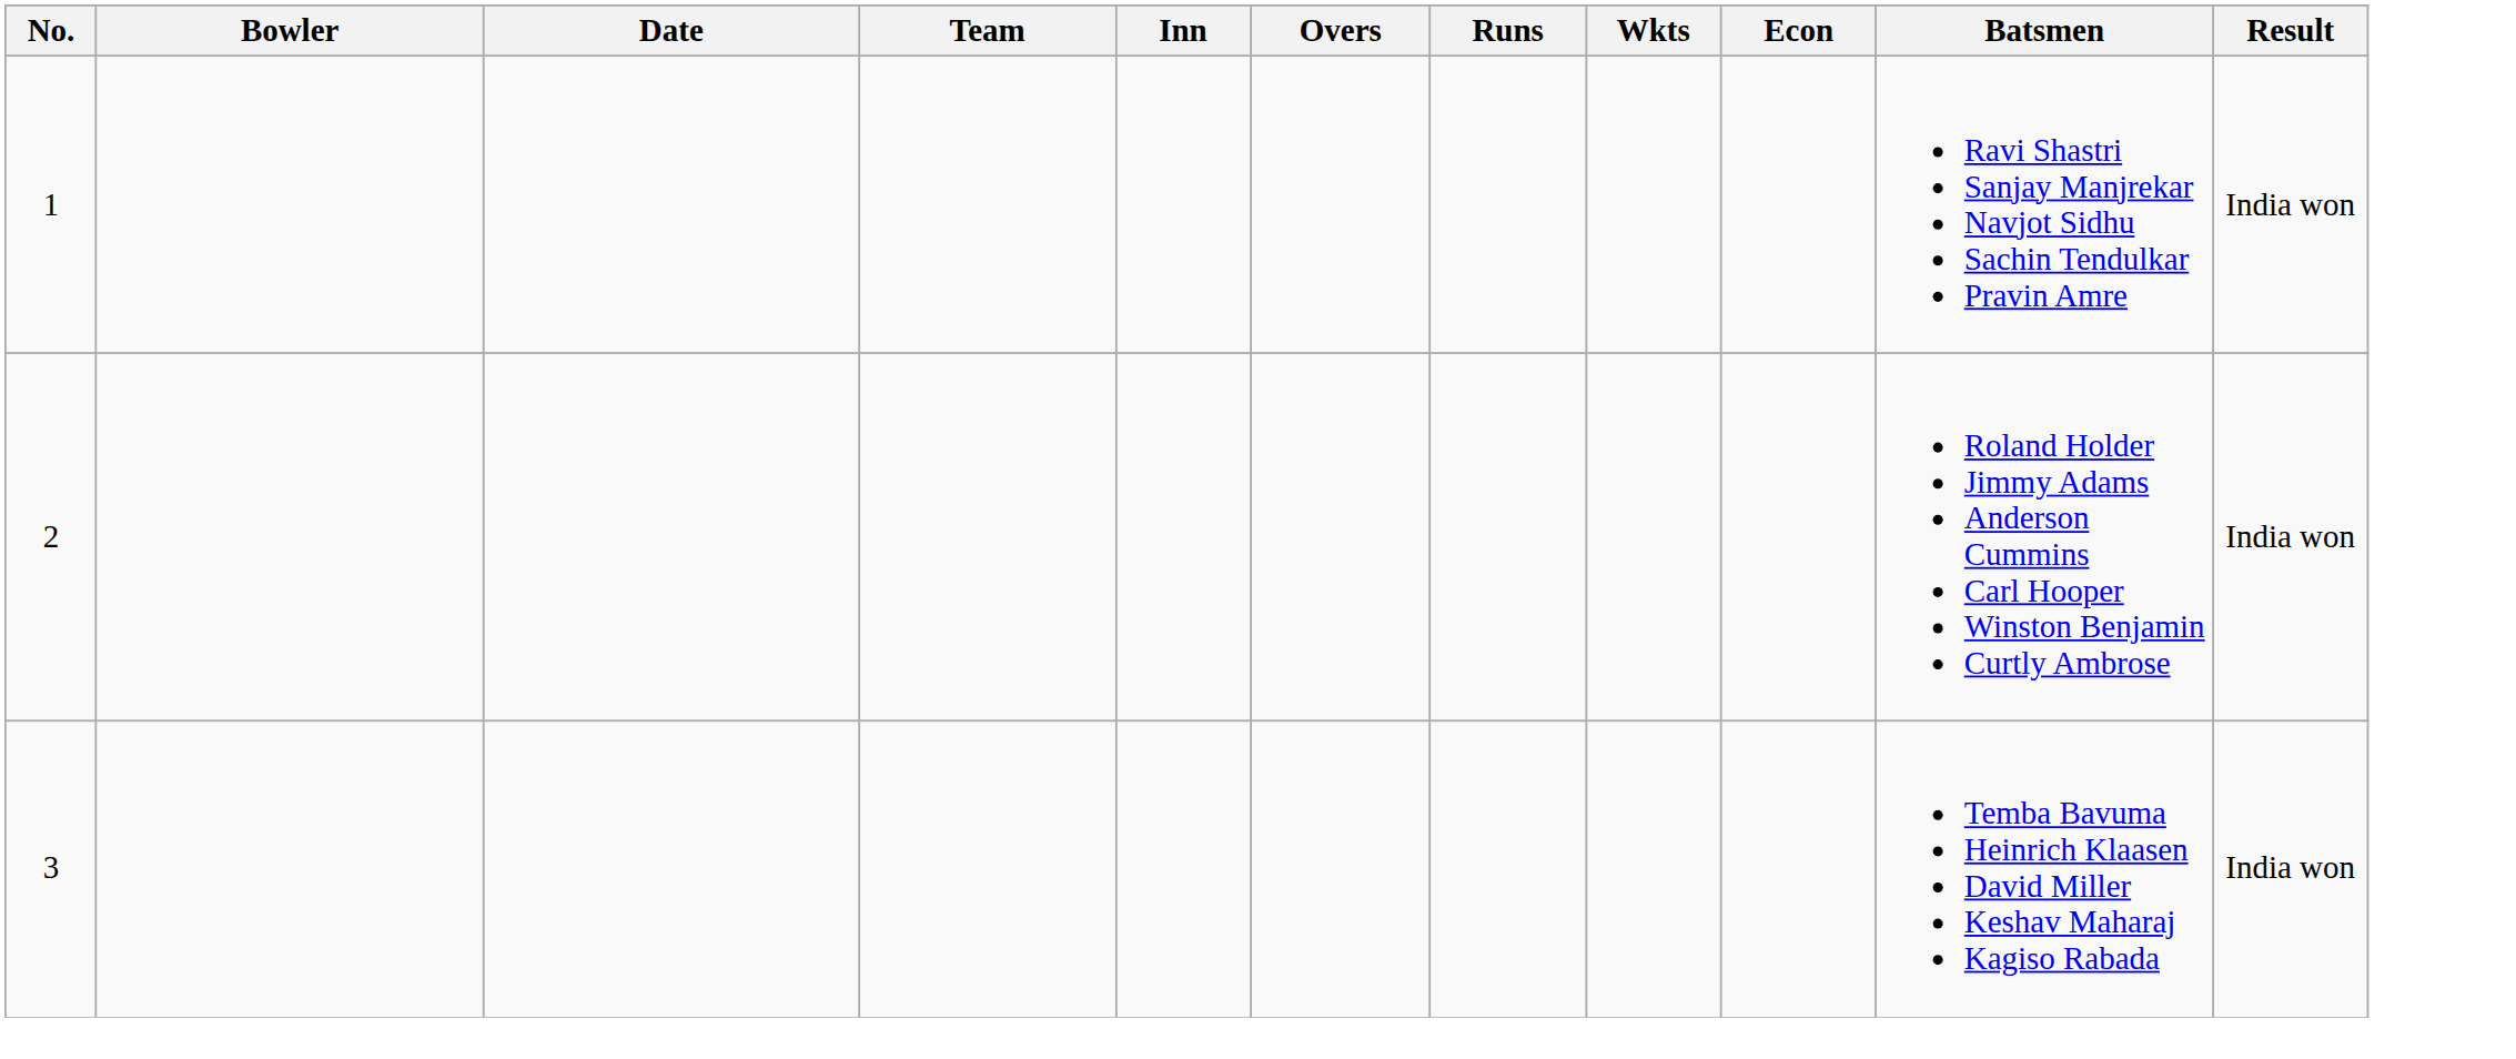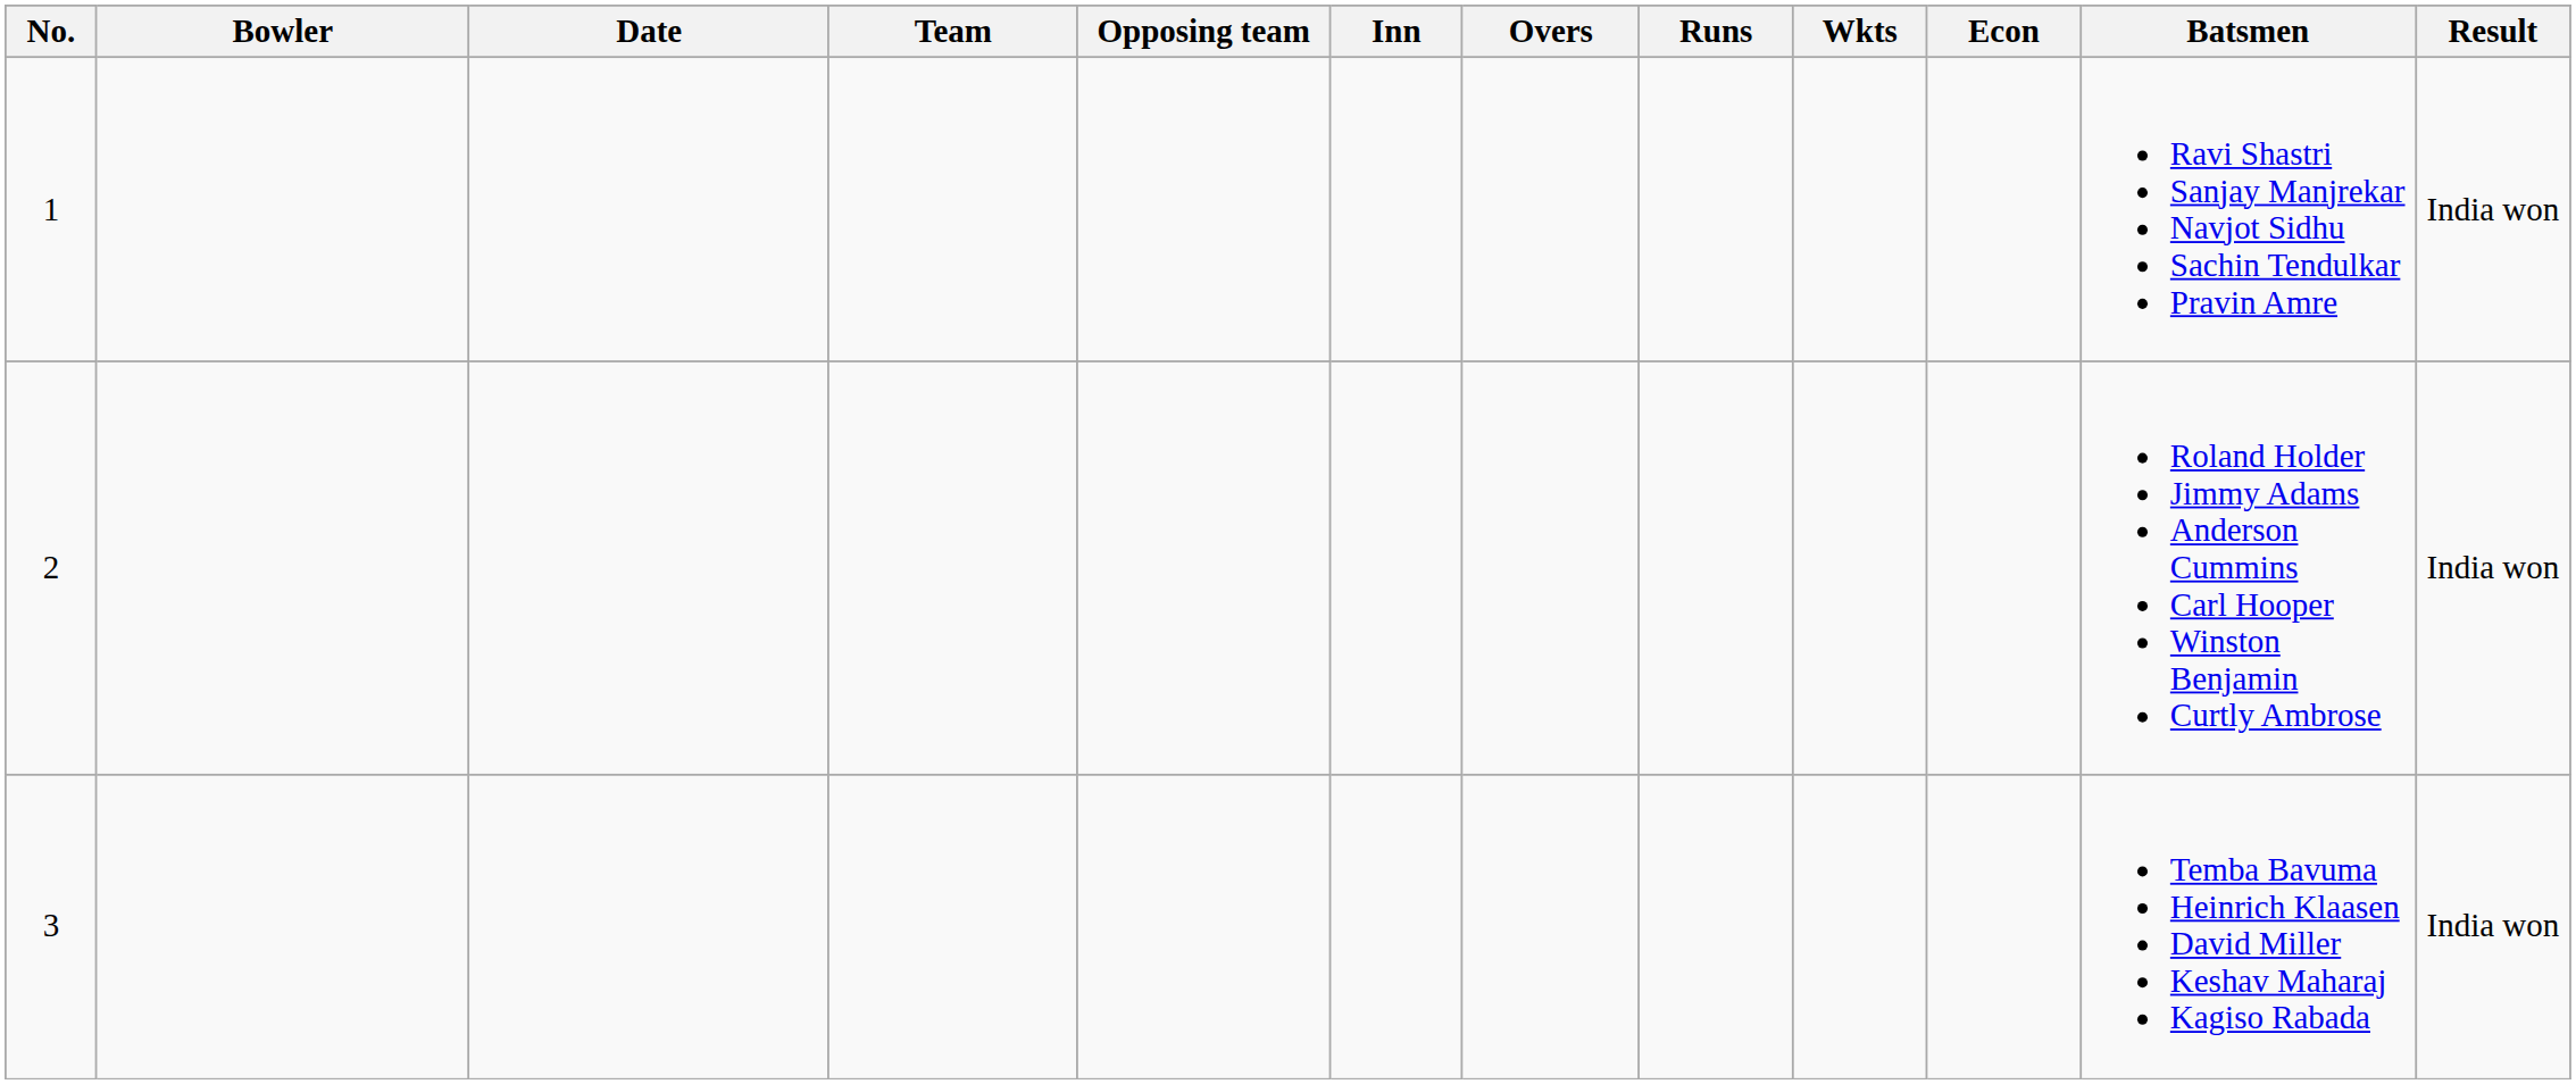 <table class="wikitable sortable" style="font-size: 100%">
 <tr align=center>
 <th scope="col" width="38">No.</th>
 <th scope="col" width="185">Bowler</th>
 <th scope="col" width="180">Date</th>
 <th scope="col" width="120">Team</th>
+<th scope="col" width="120">Opposing team</th>
 <th scope="col" width="60">Inn</th>
 <th scope="col" width="82">Overs</th>
 <th scope="col" width="70">Runs</th>
 <th scope="col" width="60">Wkts</th>
 <th scope="col" width="70">Econ</th>
 <th scope="col" width="160" class="unsortable">Batsmen</th>
 <th scope="col" width="70">Result</th>
 </tr>
 <tr align=center>
 <td scope="row">1</td>
 <td> </td>
+<td></td>
 <td></td>
 <td></td>
 <td></td>
 <td></td>
 <td></td>
 <td></td>
 <td></td>
 <td align=left><br><ul><li><a href='#'>Ravi Shastri</a></li><li><a href='#'>Sanjay Manjrekar</a></li><li><a href='#'>Navjot Sidhu</a></li><li><a href='#'>Sachin Tendulkar</a></li><li><a href='#'>Pravin Amre</a></li></ul></td>
 <td>India won</td>
 </tr>
 <tr align=center>
 <td scope="row">2</td>
 <td> </td>
 <td></td>
 <td></td>
 <td></td>
 <td></td>
 <td></td>
 <td></td>
 <td></td>
+<td></td>
 <td align=left><br><ul><li><a href='#'>Roland Holder</a></li><li><a href='#'>Jimmy Adams</a></li><li><a href='#'>Anderson Cummins</a></li><li><a href='#'>Carl Hooper</a></li><li><a href='#'>Winston Benjamin</a></li><li><a href='#'>Curtly Ambrose</a></li></ul></td>
 <td>India won</td>
 </tr>
 <tr align=center>
 <td scope="row">3</td>
 <td></td>
 <td></td>
 <td></td>
 <td></td>
 <td></td>
 <td></td>
 <td></td>
 <td></td>
+<td></td>
 <td align=left><br><ul><li><a href='#'>Temba Bavuma</a></li><li><a href='#'>Heinrich Klaasen</a></li><li><a href='#'>David Miller</a></li><li><a href='#'>Keshav Maharaj</a></li><li><a href='#'>Kagiso Rabada</a></li></ul></td>
 <td>India won</td>
 </tr>
 </table>
